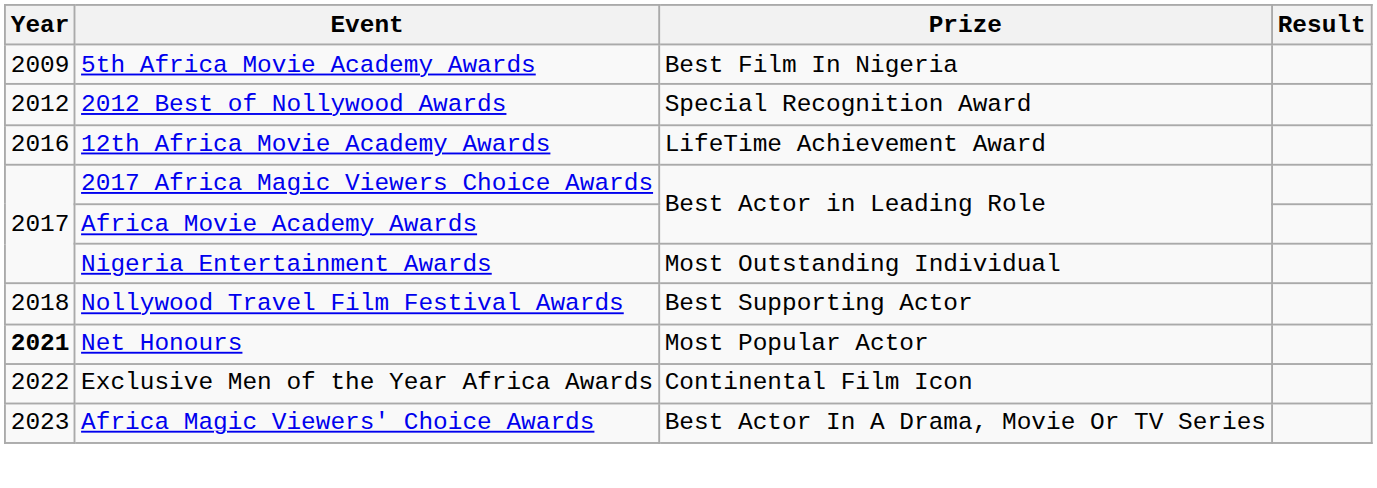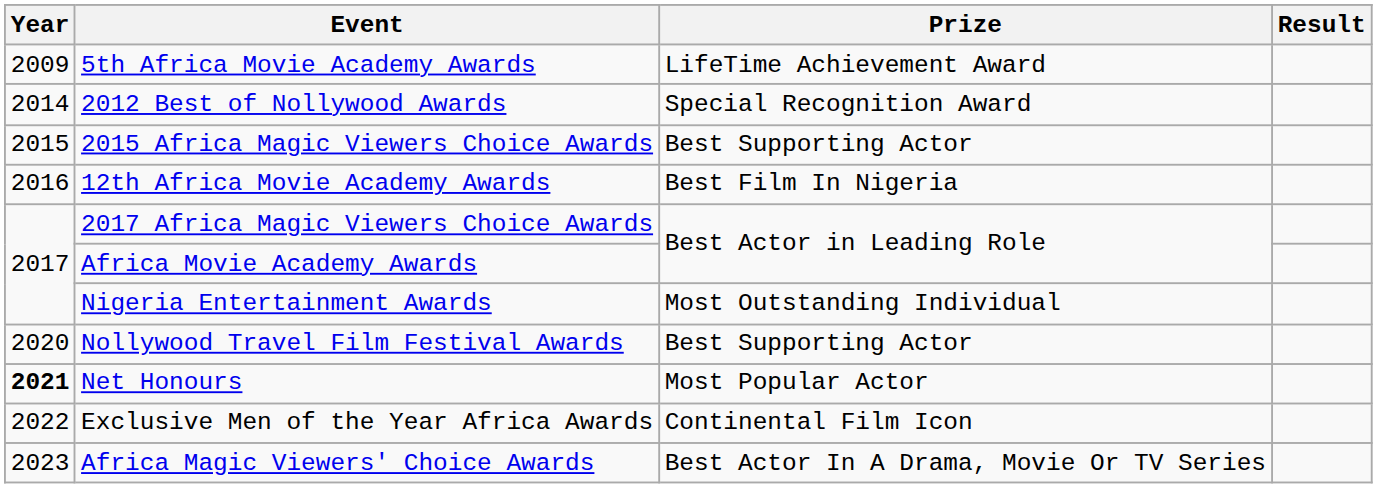 <table class="wikitable">
 <tr>
 <th>Year</th>
 <th>Event</th>
 <th>Prize</th>
 <th>Result</th>
 </tr>
 <tr>
 <td>2009</td>
 <td><a href='#'>5th Africa Movie Academy Awards</a></td>
-<td>Best Film In Nigeria</td>
+<td>LifeTime Achievement Award</td>
 <td></td>
 </tr>
 <tr>
-<td>2012</td>
+<td>2014</td>
 <td><a href='#'>2012 Best of Nollywood Awards</a></td>
 <td>Special Recognition Award</td>
 <td></td>
 </tr>
 <tr>
+<td>2015</td>
+<td><a href='#'>2015 Africa Magic Viewers Choice Awards</a></td>
+<td>Best Supporting Actor</td>
+<td></td>
+</tr>
+<tr>
 <td>2016</td>
 <td><a href='#'>12th Africa Movie Academy Awards</a></td>
-<td>LifeTime Achievement Award</td>
+<td>Best Film In Nigeria</td>
 <td></td>
 </tr>
 <tr>
 <td rowspan=3>2017</td>
 <td><a href='#'>2017 Africa Magic Viewers Choice Awards</a></td>
 <td rowspan=2>Best Actor in Leading Role</td>
 <td></td>
 </tr>
 <tr>
 <td><a href='#'>Africa Movie Academy Awards</a></td>
 <td></td>
 </tr>
 <tr>
 <td><a href='#'>Nigeria Entertainment Awards</a></td>
 <td>Most Outstanding Individual</td>
 <td></td>
 </tr>
 <tr>
-<td>2018</td>
+<td>2020</td>
 <td><a href='#'>Nollywood Travel Film Festival Awards</a></td>
 <td>Best Supporting Actor</td>
 <td></td>
 </tr>
 <tr>
 <td><strong>2021</strong></td>
 <td><a href='#'>Net Honours</a></td>
 <td>Most Popular Actor</td>
 <td></td>
 </tr>
 <tr>
 <td>2022</td>
 <td>Exclusive Men of the Year Africa Awards</td>
 <td>Continental Film Icon</td>
 <td></td>
 </tr>
 <tr>
 <td>2023</td>
 <td><a href='#'>Africa Magic Viewers' Choice Awards</a></td>
 <td>Best Actor In A Drama, Movie Or TV Series</td>
 <td></td>
 </tr>
 </table>
